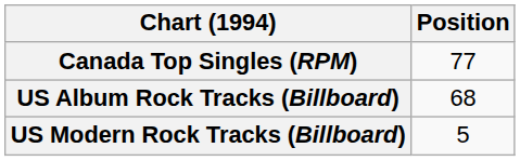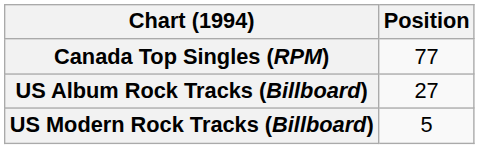 <table class="wikitable sortable plainrowheaders" style="text-align:center">
 <tr>
 <th>Chart (1994)</th>
 <th>Position</th>
 </tr>
 <tr>
 <th scope="row">Canada Top Singles (<em>RPM</em>)</th>
 <td>77</td>
 </tr>
 <tr>
 <th scope="row">US Album Rock Tracks (<em>Billboard</em>)</th>
-<td>68</td>
+<td>27</td>
 </tr>
 <tr>
 <th scope="row">US Modern Rock Tracks (<em>Billboard</em>)</th>
 <td>5</td>
 </tr>
 </table>
